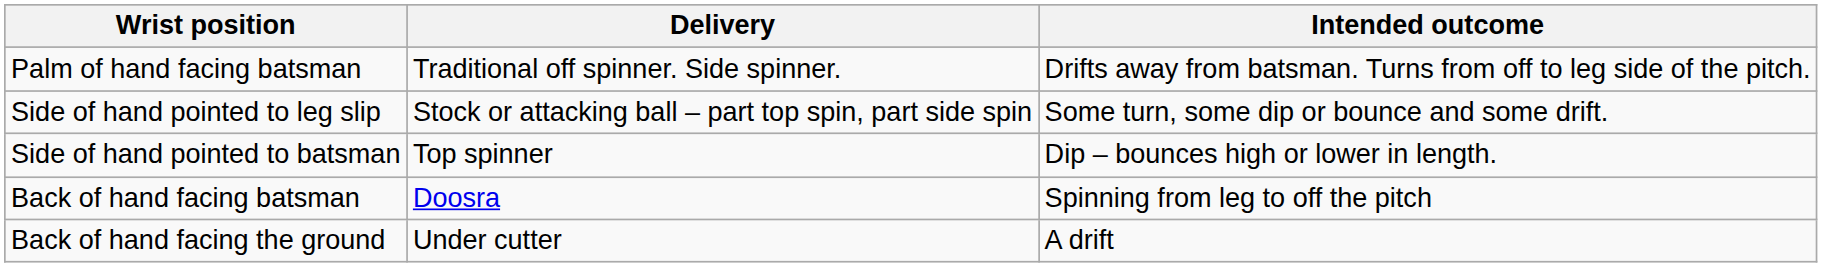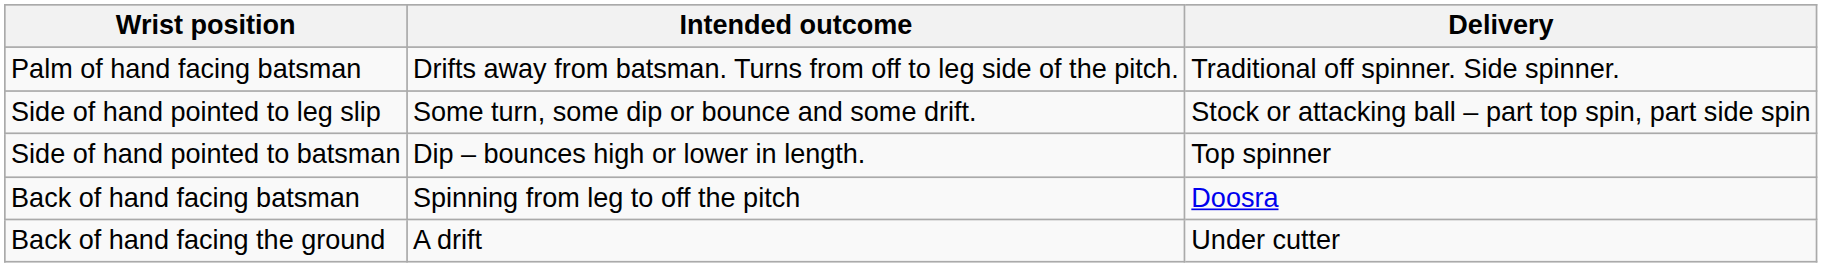 <table class="wikitable">
 <tr>
 <th>Wrist position</th>
+<th>Intended outcome</th>
 <th>Delivery</th>
-<th>Intended outcome</th>
 </tr>
 <tr>
 <td>Palm of hand facing batsman</td>
+<td>Drifts away from batsman. Turns from off to leg side of the pitch.</td>
 <td>Traditional off spinner. Side spinner.</td>
-<td>Drifts away from batsman. Turns from off to leg side of the pitch.</td>
 </tr>
 <tr>
 <td>Side of hand pointed to leg slip</td>
+<td>Some turn, some dip or bounce and some drift.</td>
 <td>Stock or attacking ball – part top spin, part side spin</td>
-<td>Some turn, some dip or bounce and some drift.</td>
 </tr>
 <tr>
 <td>Side of hand pointed to batsman</td>
+<td>Dip – bounces high or lower in length.</td>
 <td>Top spinner</td>
-<td>Dip – bounces high or lower in length.</td>
 </tr>
 <tr>
 <td>Back of hand facing batsman</td>
+<td>Spinning from leg to off the pitch</td>
 <td><a href='#'>Doosra</a></td>
-<td>Spinning from leg to off the pitch</td>
 </tr>
 <tr>
 <td>Back of hand facing the ground</td>
+<td>A drift</td>
 <td>Under cutter</td>
-<td>A drift</td>
 </tr>
 </table>
